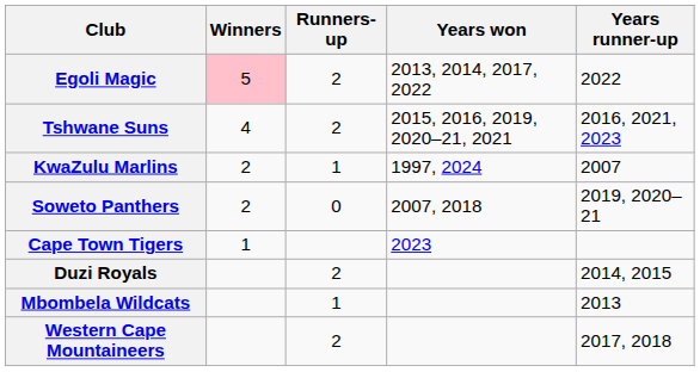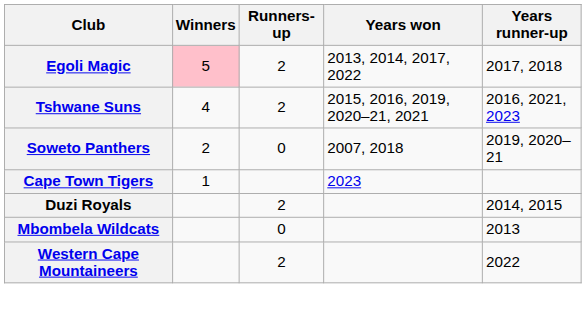 <table class="wikitable plainrowheaders sortable">
 <tr>
 <th>Club</th>
 <th>Winners</th>
 <th>Runners-up</th>
 <th class="unsortable">Years won</th>
 <th class="unsortable">Years runner-up</th>
 </tr>
 <tr>
 <th scope="row"><a href='#'>Egoli Magic</a></th>
 <td align="center" style="background: pink;">5</td>
 <td align="center">2</td>
 <td>2013, 2014, 2017, 2022</td>
-<td>2022</td>
+<td>2017, 2018</td>
 </tr>
 <tr>
 <th scope="row"><a href='#'>Tshwane Suns</a></th>
 <td align="center">4</td>
 <td align="center">2</td>
 <td>2015, 2016, 2019, 2020–21, 2021</td>
 <td>2016, 2021, <a href='#'>2023</a></td>
-</tr>
-<tr>
-<th scope="row"><a href='#'>KwaZulu Marlins</a></th>
-<td align="center">2</td>
-<td align="center">1</td>
-<td>1997, <a href='#'>2024</a></td>
-<td>2007</td>
 </tr>
 <tr>
 <th scope="row"><a href='#'>Soweto Panthers</a></th>
 <td align="center">2</td>
 <td align="center">0</td>
 <td>2007, 2018</td>
 <td>2019, 2020–21</td>
 </tr>
 <tr>
 <th scope="row"><a href='#'>Cape Town Tigers</a></th>
 <td align="center">1</td>
 <td align="center"></td>
 <td><a href='#'>2023</a></td>
 <td></td>
 </tr>
 <tr>
 <th scope="row">Duzi Royals</th>
 <td align="center"></td>
 <td align="center">2</td>
 <td></td>
 <td>2014, 2015</td>
 </tr>
 <tr>
 <th scope="row"><a href='#'>Mbombela Wildcats</a></th>
 <td align="center"></td>
-<td align="center">1</td>
+<td align="center">0</td>
 <td></td>
 <td>2013</td>
 </tr>
 <tr>
 <th scope="row"><a href='#'>Western Cape Mountaineers</a></th>
 <td align="center"></td>
 <td align="center">2</td>
 <td></td>
-<td>2017, 2018</td>
+<td>2022</td>
 </tr>
 </table>
